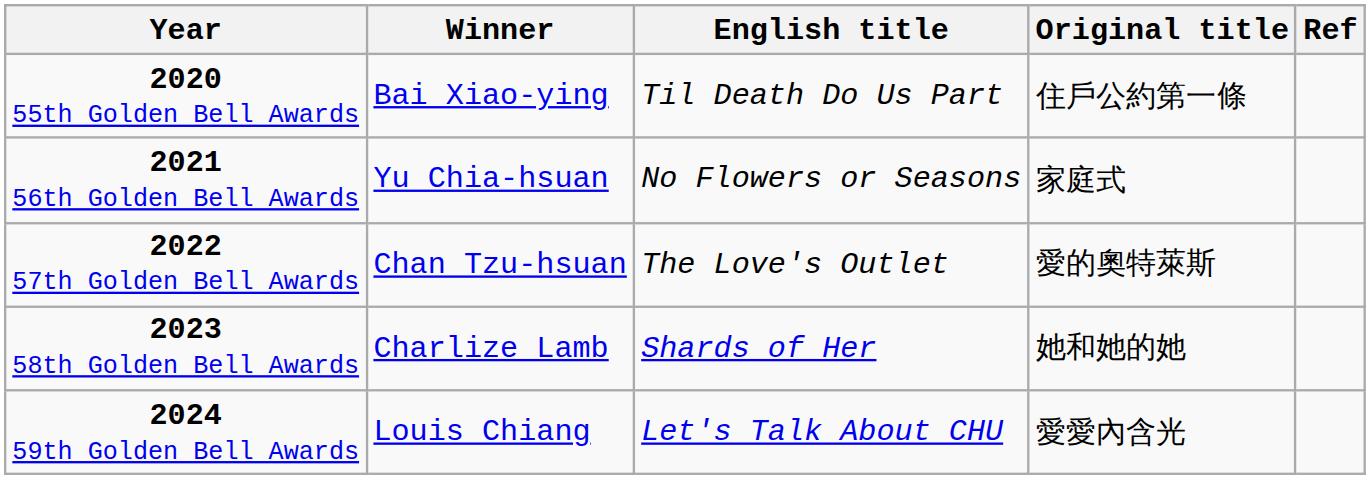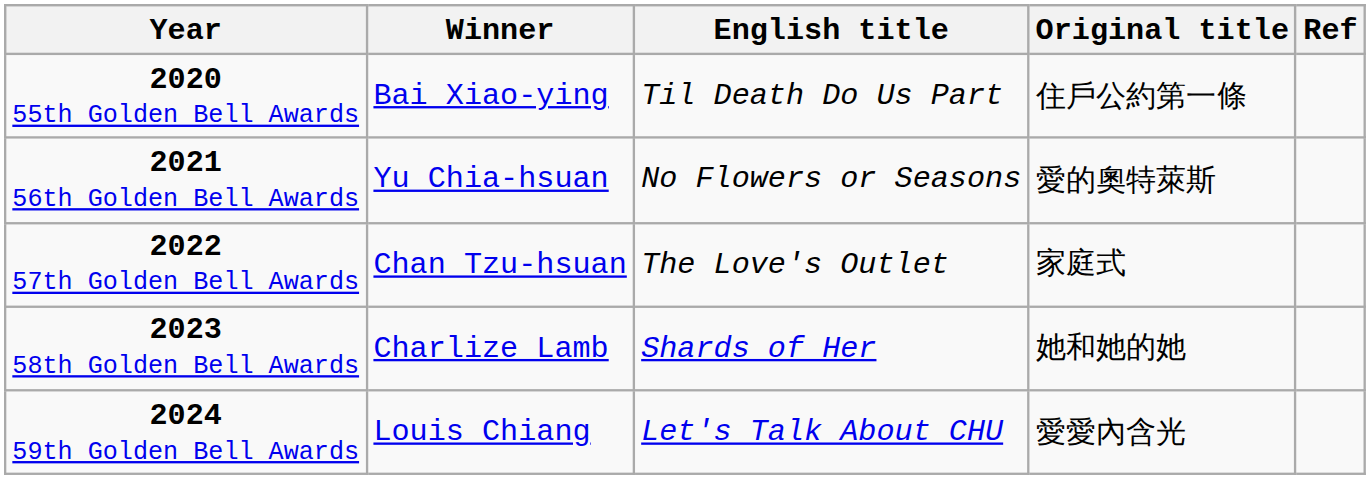 <table class="wikitable sortable">
 <tr style="background:#bebebe;">
 <th>Year</th>
 <th>Winner</th>
 <th>English title</th>
 <th>Original title</th>
 <th>Ref</th>
 </tr>
 <tr>
 <td style="text-align:center"><strong>2020</strong> <br> <small><a href='#'>55th Golden Bell Awards</a></small></td>
 <td><a href='#'>Bai Xiao-ying</a></td>
 <td><em>Til Death Do Us Part</em></td>
 <td>住戶公約第一條</td>
 <td></td>
 </tr>
 <tr>
 <td style="text-align:center"><strong>2021</strong> <br> <small><a href='#'>56th Golden Bell Awards</a></small></td>
 <td><a href='#'>Yu Chia-hsuan</a></td>
 <td><em>No Flowers or Seasons</em></td>
-<td>家庭式</td>
+<td>愛的奧特萊斯</td>
 <td></td>
 </tr>
 <tr>
 <td style="text-align:center"><strong>2022</strong> <br> <small><a href='#'>57th Golden Bell Awards</a></small></td>
 <td><a href='#'>Chan Tzu-hsuan</a></td>
 <td><em>The Love's Outlet</em></td>
-<td>愛的奧特萊斯</td>
+<td>家庭式</td>
 <td></td>
 </tr>
 <tr>
 <td style="text-align:center"><strong>2023</strong> <br> <small><a href='#'>58th Golden Bell Awards</a></small></td>
 <td><a href='#'>Charlize Lamb</a></td>
 <td><em><a href='#'>Shards of Her</a></em></td>
 <td>她和她的她</td>
 <td></td>
 </tr>
 <tr>
 <td style="text-align:center"><strong>2024</strong> <br> <small><a href='#'>59th Golden Bell Awards</a></small></td>
 <td><a href='#'>Louis Chiang</a></td>
 <td><em><a href='#'>Let's Talk About CHU</a></em></td>
 <td>愛愛內含光</td>
 <td></td>
 </tr>
 </table>
